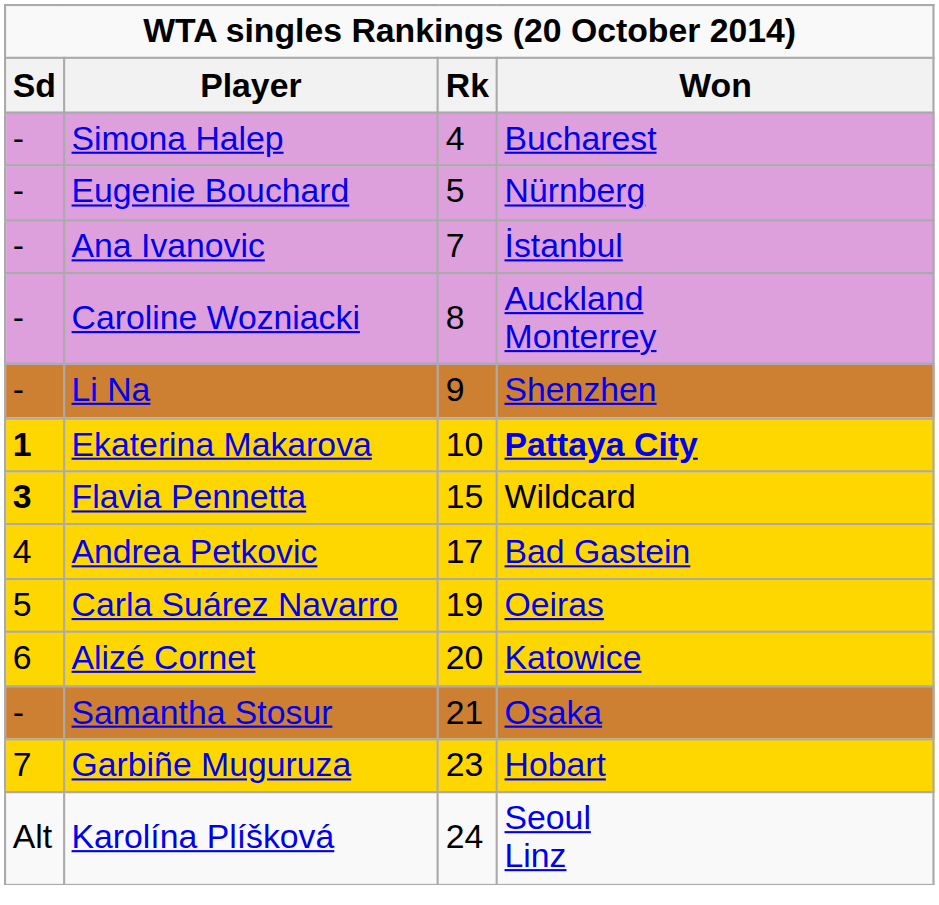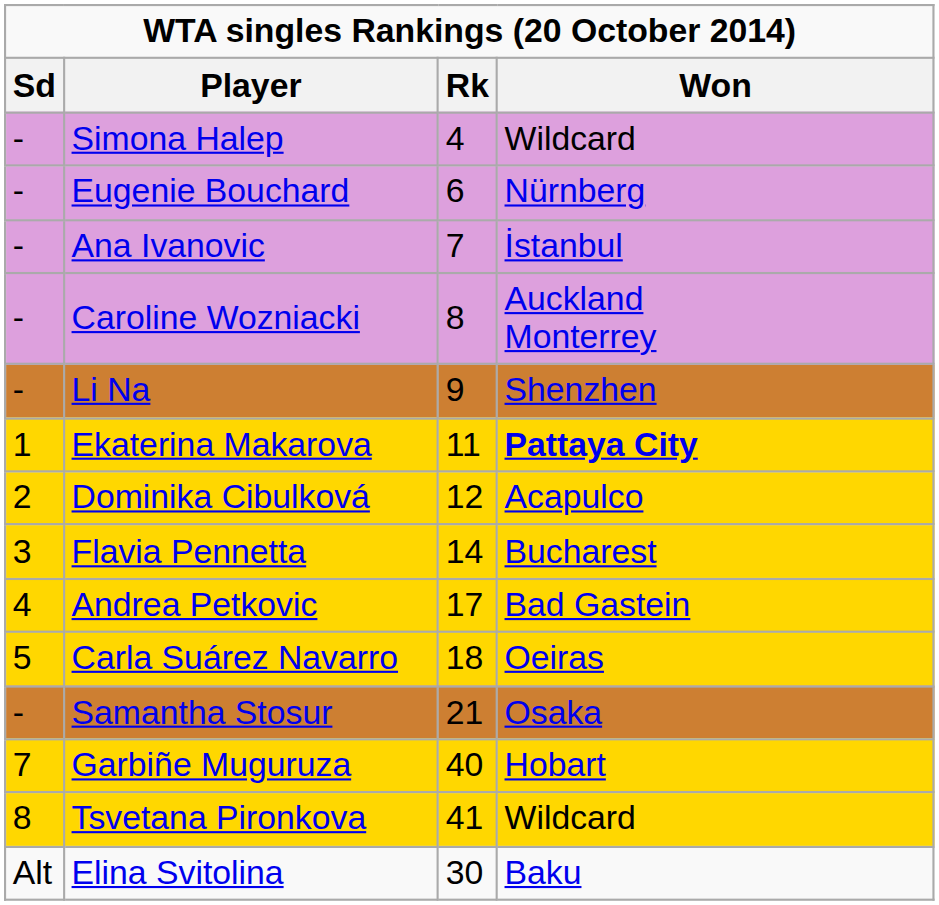 <table class="wikitable">
 <tr style="text-align:center;">
 <td colspan=4><strong> WTA singles Rankings (20 October 2014)</strong></td>
 </tr>
 <tr>
 <th width=15>Sd</th>
 <th width=170>Player</th>
 <th width=20>Rk</th>
 <th width=200>Won</th>
 </tr>
 <tr style="background:plum;">
 <td>-</td>
 <td> <a href='#'>Simona Halep</a></td>
 <td>4</td>
-<td> <a href='#'>Bucharest</a></td>
+<td>Wildcard</td>
 </tr>
 <tr style="background:plum;">
 <td>-</td>
 <td> <a href='#'>Eugenie Bouchard</a></td>
-<td>5</td>
+<td>6</td>
 <td> <a href='#'>Nürnberg</a></td>
 </tr>
 <tr style="background:plum;">
 <td>-</td>
 <td> <a href='#'>Ana Ivanovic</a></td>
 <td>7</td>
 <td> <a href='#'>İstanbul</a></td>
 </tr>
 <tr style="background:plum;">
 <td>-</td>
 <td> <a href='#'>Caroline Wozniacki</a></td>
 <td>8</td>
 <td> <a href='#'>Auckland</a> <br>  <a href='#'>Monterrey</a></td>
 </tr>
 <tr style="background:#cd7f32;">
 <td>-</td>
 <td> <a href='#'>Li Na</a></td>
 <td>9</td>
 <td> <a href='#'>Shenzhen</a></td>
 </tr>
 <tr style="background:gold;">
-<td><strong>1</strong></td>
+<td>1</td>
 <td> <a href='#'>Ekaterina Makarova</a></td>
-<td>10</td>
+<td>11</td>
 <td><strong> <a href='#'>Pattaya City</a></strong></td>
 </tr>
 <tr style="background:gold;">
-<td><strong>3</strong></td>
+<td>2</td>
+<td> <a href='#'>Dominika Cibulková</a></td>
+<td>12</td>
+<td> <a href='#'>Acapulco</a></td>
+</tr>
+<tr style="background:gold;">
+<td>3</td>
 <td> <a href='#'>Flavia Pennetta</a></td>
-<td>15</td>
-<td>Wildcard</td>
+<td>14</td>
+<td> <a href='#'>Bucharest</a></td>
 </tr>
 <tr style="background:gold;">
 <td>4</td>
 <td> <a href='#'>Andrea Petkovic</a></td>
 <td>17</td>
 <td> <a href='#'>Bad Gastein</a></td>
 </tr>
 <tr style="background:gold;">
 <td>5</td>
 <td> <a href='#'>Carla Suárez Navarro</a></td>
-<td>19</td>
+<td>18</td>
 <td> <a href='#'>Oeiras</a></td>
-</tr>
-<tr style="background:gold;">
-<td>6</td>
-<td> <a href='#'>Alizé Cornet</a></td>
-<td>20</td>
-<td> <a href='#'>Katowice</a></td>
 </tr>
 <tr style="background:#cd7f32;">
 <td>-</td>
 <td> <a href='#'>Samantha Stosur</a></td>
 <td>21</td>
 <td> <a href='#'>Osaka</a></td>
 </tr>
 <tr style="background:gold;">
 <td>7</td>
 <td> <a href='#'>Garbiñe Muguruza</a></td>
-<td>23</td>
+<td>40</td>
 <td> <a href='#'>Hobart</a></td>
+</tr>
+<tr style="background:gold;">
+<td>8</td>
+<td> <a href='#'>Tsvetana Pironkova</a></td>
+<td>41</td>
+<td>Wildcard</td>
 </tr>
 <tr>
 <td>Alt</td>
-<td> <a href='#'>Karolína Plíšková</a></td>
-<td>24</td>
-<td> <a href='#'>Seoul</a> <br>  <a href='#'>Linz</a></td>
+<td> <a href='#'>Elina Svitolina</a></td>
+<td>30</td>
+<td> <a href='#'>Baku</a></td>
 </tr>
 </table>
